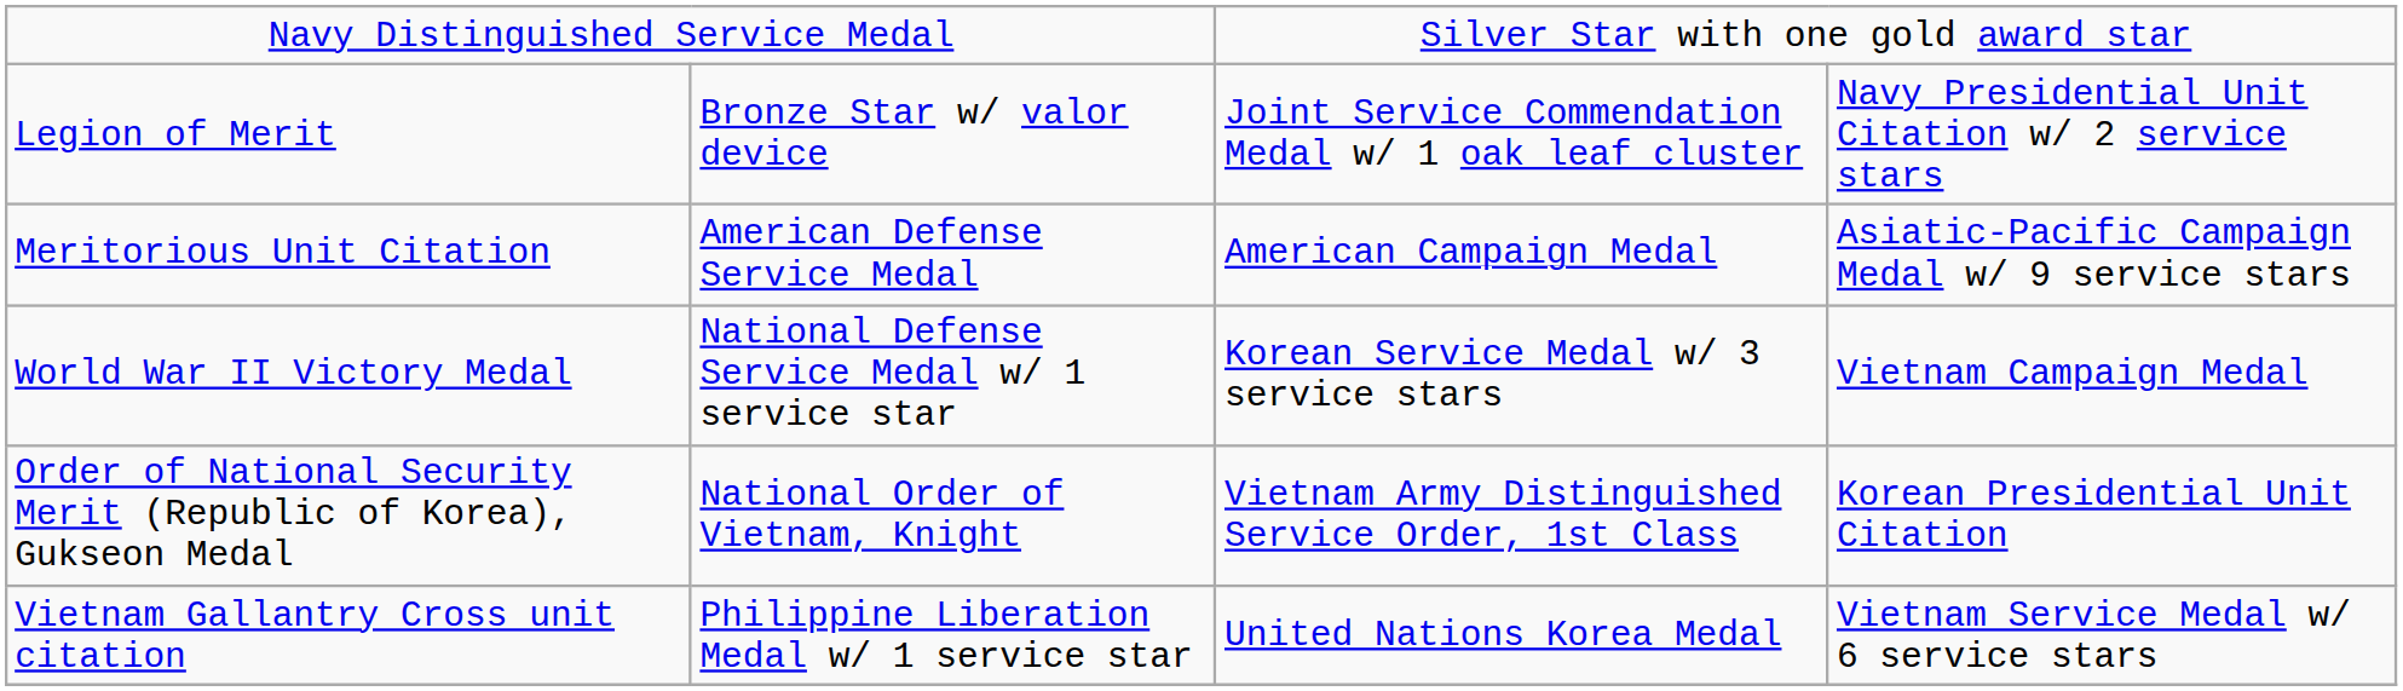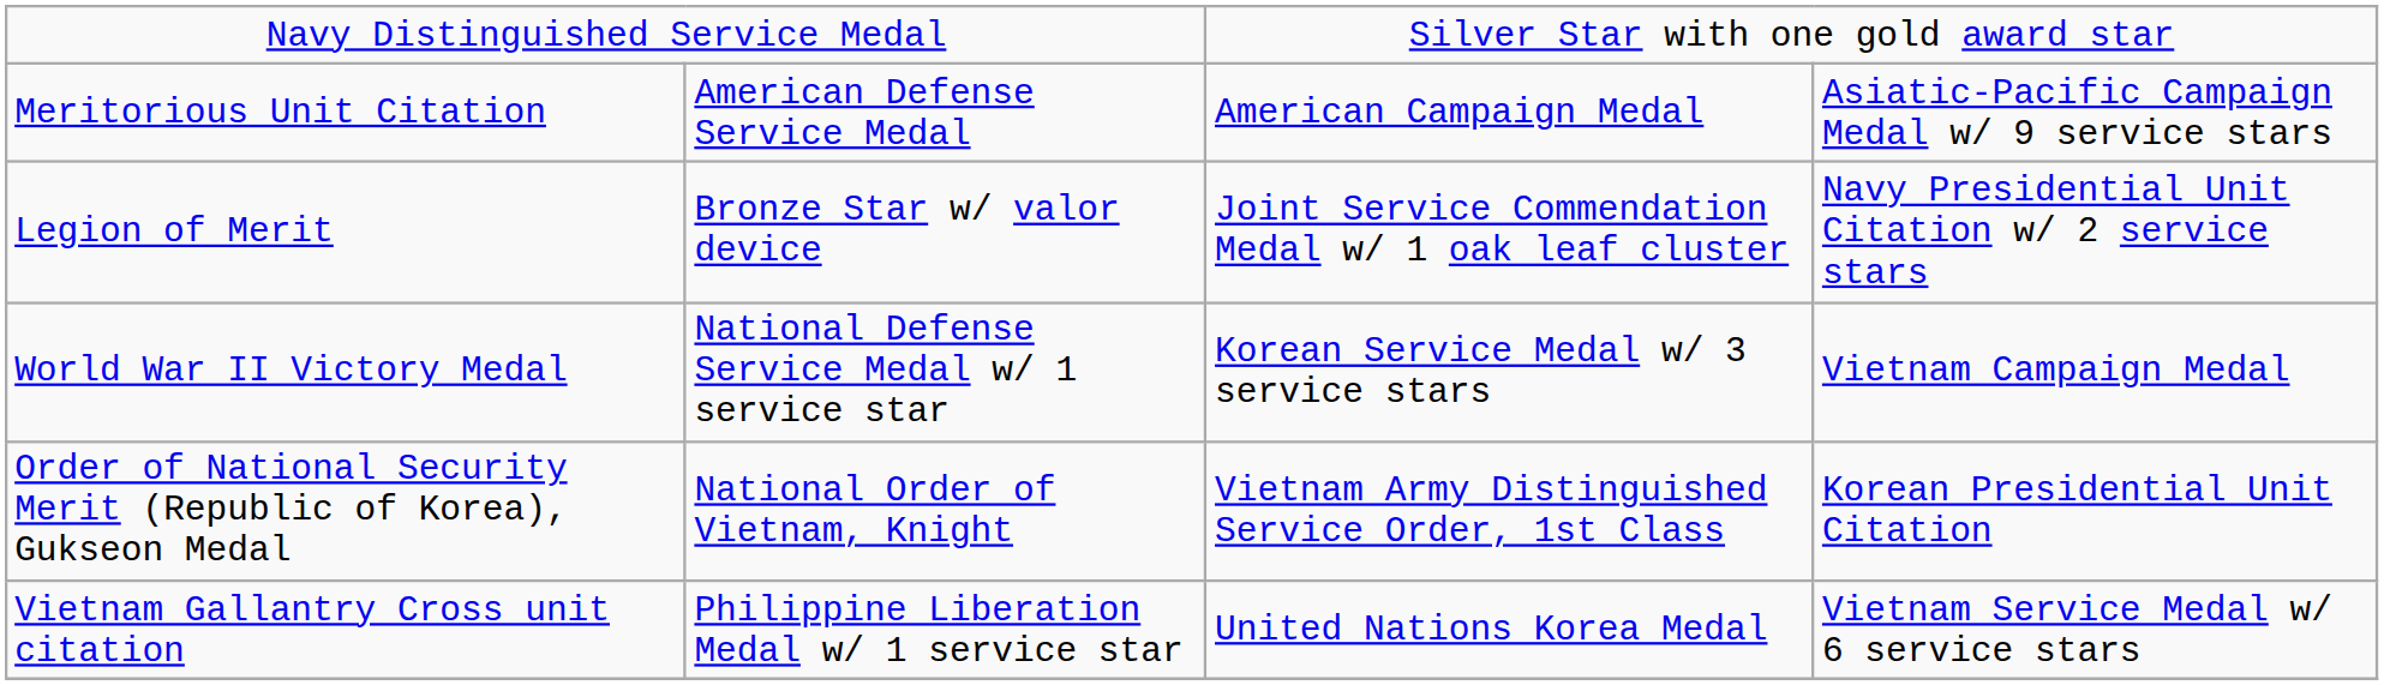 <table class="wikitable">
 <tr>
 <td colspan="2" align="center"><a href='#'>Navy Distinguished Service Medal</a></td>
 <td colspan="2" align="center"><a href='#'>Silver Star</a> with one gold <a href='#'>award star</a></td>
 </tr>
 <tr>
+<td><a href='#'>Meritorious Unit Citation</a></td>
+<td><a href='#'>American Defense Service Medal</a></td>
+<td><a href='#'>American Campaign Medal</a></td>
+<td><a href='#'>Asiatic-Pacific Campaign Medal</a> w/ 9 service stars</td>
+</tr>
+<tr>
 <td><a href='#'>Legion of Merit</a></td>
 <td><a href='#'>Bronze Star</a> w/ <a href='#'>valor device</a></td>
 <td><a href='#'>Joint Service Commendation Medal</a> w/ 1 <a href='#'>oak leaf cluster</a></td>
 <td><a href='#'>Navy Presidential Unit Citation</a> w/ 2 <a href='#'>service stars</a></td>
-</tr>
-<tr>
-<td><a href='#'>Meritorious Unit Citation</a></td>
-<td><a href='#'>American Defense Service Medal</a></td>
-<td><a href='#'>American Campaign Medal</a></td>
-<td><a href='#'>Asiatic-Pacific Campaign Medal</a> w/ 9 service stars</td>
 </tr>
 <tr>
 <td><a href='#'>World War II Victory Medal</a></td>
 <td><a href='#'>National Defense Service Medal</a> w/ 1 service star</td>
 <td><a href='#'>Korean Service Medal</a> w/ 3 service stars</td>
 <td><a href='#'>Vietnam Campaign Medal</a></td>
 </tr>
 <tr>
 <td><a href='#'>Order of National Security Merit</a> (Republic of Korea), Gukseon Medal</td>
 <td><a href='#'>National Order of Vietnam, Knight</a></td>
 <td><a href='#'>Vietnam Army Distinguished Service Order, 1st Class</a></td>
 <td><a href='#'>Korean Presidential Unit Citation</a></td>
 </tr>
 <tr>
 <td><a href='#'>Vietnam Gallantry Cross unit citation</a></td>
 <td><a href='#'>Philippine Liberation Medal</a> w/ 1 service star</td>
 <td><a href='#'>United Nations Korea Medal</a></td>
 <td><a href='#'>Vietnam Service Medal</a> w/ 6 service stars</td>
 </tr>
 <tr>
 </tr>
 </table>
